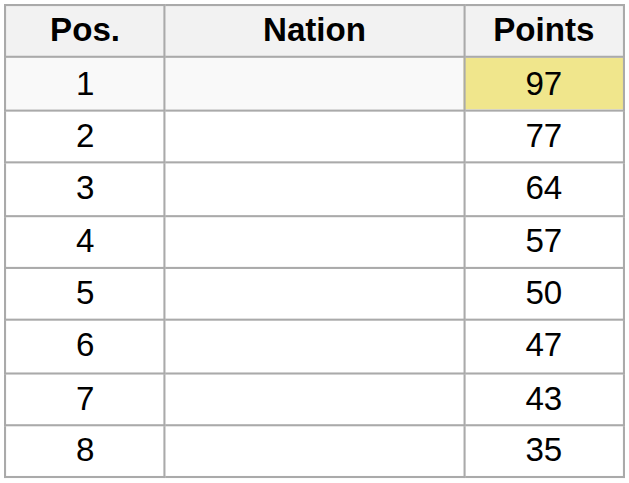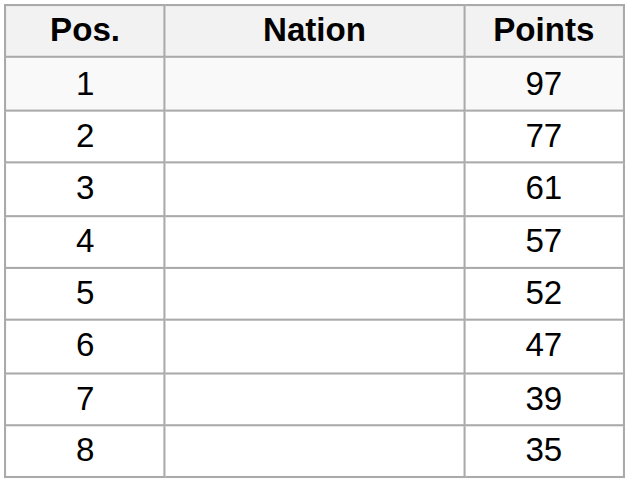 <table class="wikitable gauche" cellspacing="1" style="width:300px;">
 <tr style="text-align:center; background:#efefef;">
 <th style="width:70px;">Pos.</th>
 <th>Nation</th>
 <th style="width:70px;">Points</th>
 </tr>
 <tr style="text-align:center;">
 <td>1</td>
 <td style="text-align:left;"></td>
-<td style="background: khaki;">97</td>
+<td>97</td>
 </tr>
 <tr style="vertical-align:top; text-align:center; background:#fff;">
 <td>2</td>
 <td style="text-align:left;"></td>
 <td>77</td>
 </tr>
 <tr style="vertical-align:top; text-align:center; background:#fff;">
 <td>3</td>
 <td style="text-align:left;"></td>
-<td>64</td>
+<td>61</td>
 </tr>
 <tr style="vertical-align:top; text-align:center; background:#fff;">
 <td>4</td>
 <td style="text-align:left;"></td>
 <td>57</td>
 </tr>
 <tr style="vertical-align:top; text-align:center; background:#fff;">
 <td>5</td>
 <td style="text-align:left;"></td>
-<td>50</td>
+<td>52</td>
 </tr>
 <tr style="vertical-align:top; text-align:center; background:#fff;">
 <td>6</td>
 <td style="text-align:left;"></td>
 <td>47</td>
 </tr>
 <tr style="vertical-align:top; text-align:center; background:#fff;">
 <td>7</td>
 <td style="text-align:left;"></td>
-<td>43</td>
+<td>39</td>
 </tr>
 <tr style="vertical-align:top; text-align:center; background:#fff;">
 <td>8</td>
 <td style="text-align:left;"></td>
 <td>35</td>
 </tr>
 </table>
